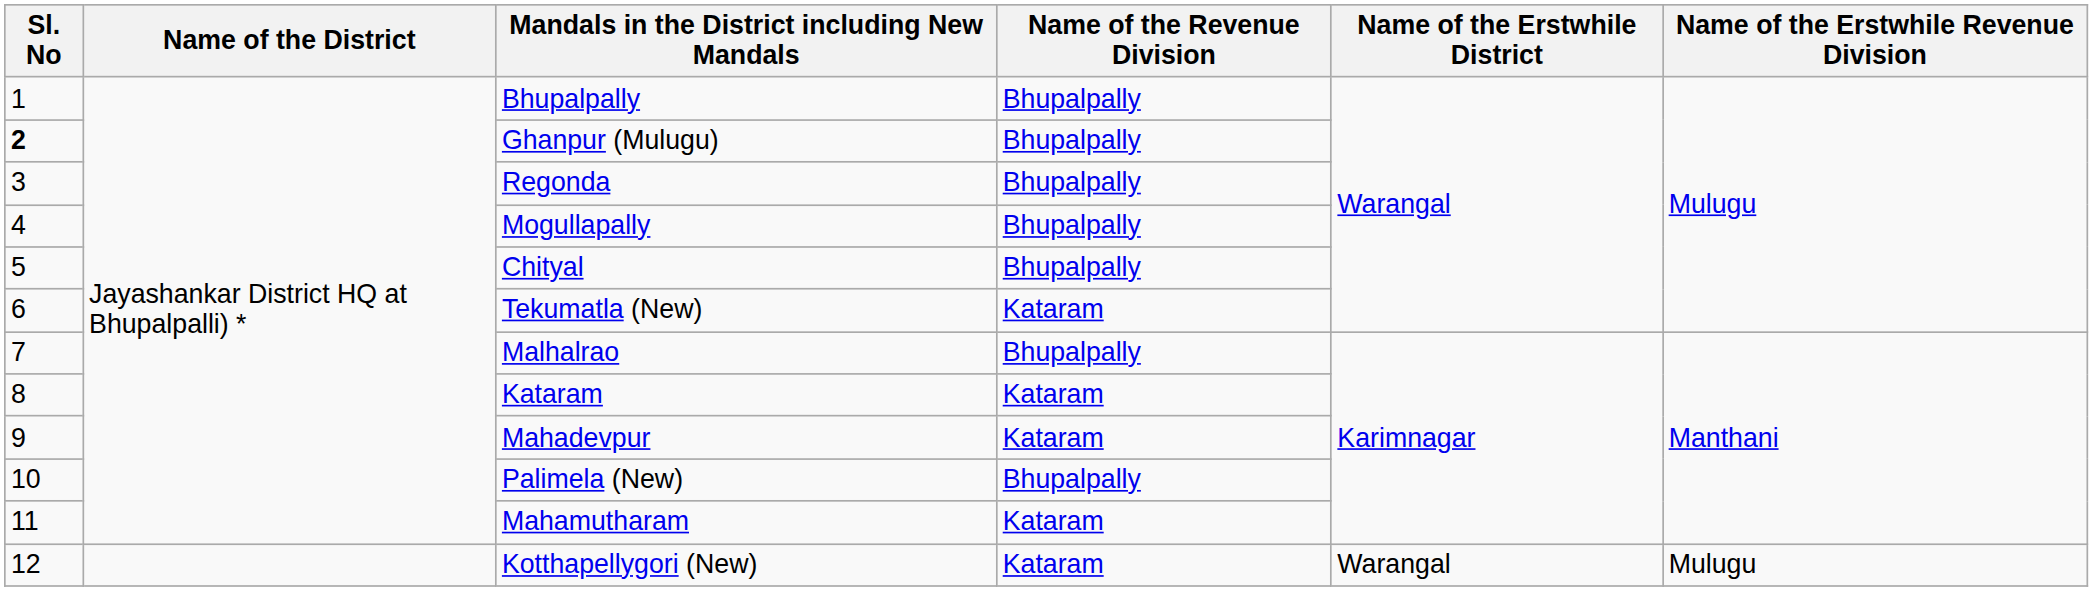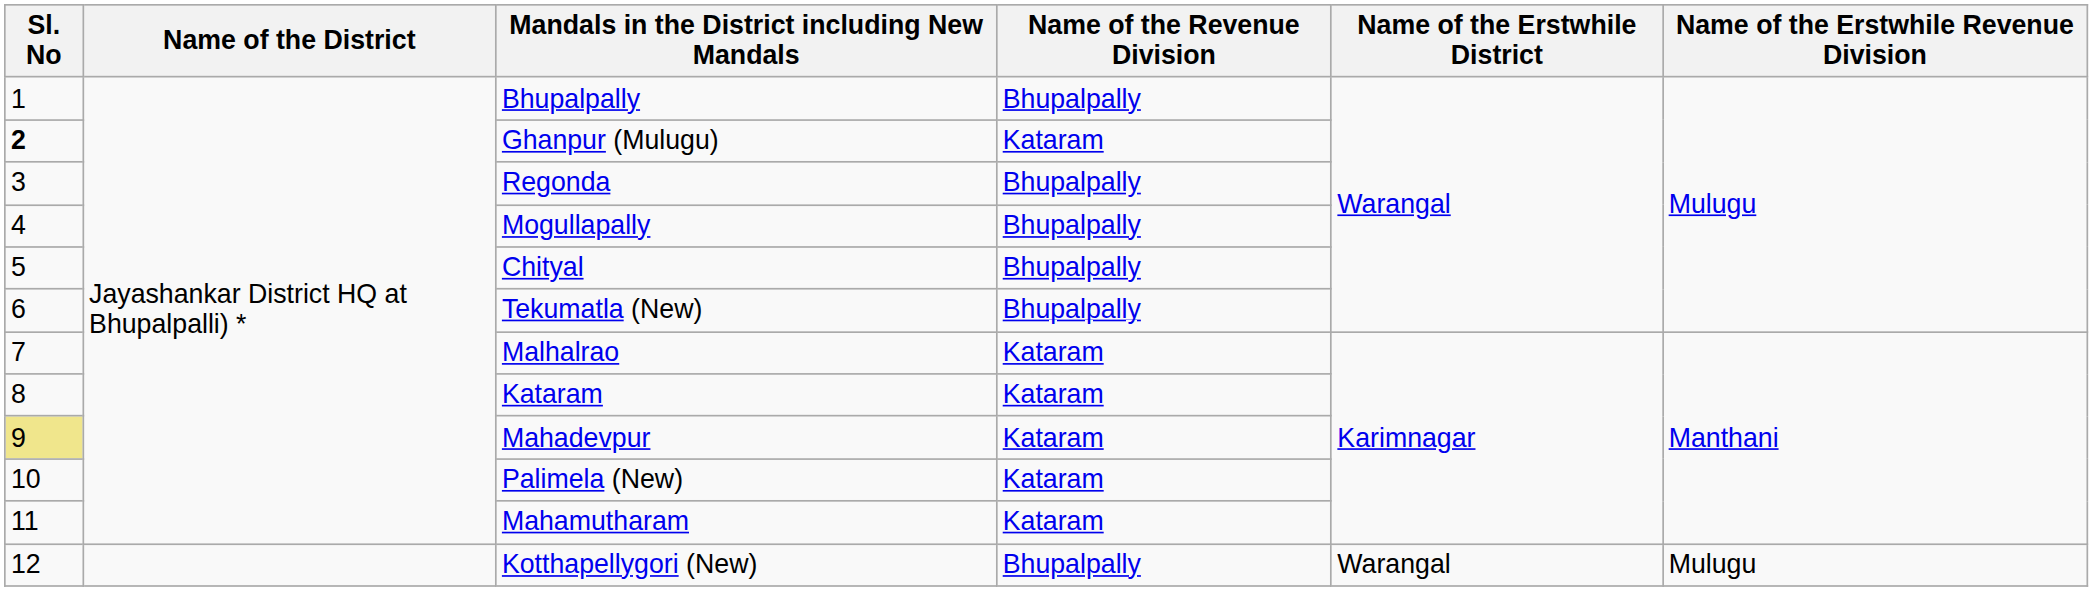 <table class="wikitable">
 <tr>
 <th>Sl. No</th>
 <th>Name of the District</th>
 <th>Mandals in the District including New Mandals</th>
 <th>Name of the Revenue Division</th>
 <th>Name of the Erstwhile District</th>
 <th>Name of the Erstwhile Revenue Division</th>
 </tr>
 <tr>
 <td>1</td>
 <td rowspan="11">Jayashankar District HQ at Bhupalpalli) *</td>
 <td><a href='#'>Bhupalpally</a></td>
 <td><a href='#'>Bhupalpally</a></td>
 <td rowspan="6"><a href='#'>Warangal</a></td>
 <td rowspan="6"><a href='#'>Mulugu</a></td>
 </tr>
 <tr>
 <td><strong>2</strong></td>
 <td><a href='#'>Ghanpur</a> (Mulugu)</td>
-<td><a href='#'>Bhupalpally</a></td>
+<td><a href='#'>Kataram</a></td>
 </tr>
 <tr>
 <td>3</td>
 <td><a href='#'>Regonda</a></td>
 <td><a href='#'>Bhupalpally</a></td>
 </tr>
 <tr>
 <td>4</td>
 <td><a href='#'>Mogullapally</a></td>
 <td><a href='#'>Bhupalpally</a></td>
 </tr>
 <tr>
 <td>5</td>
 <td><a href='#'>Chityal</a></td>
 <td><a href='#'>Bhupalpally</a></td>
 </tr>
 <tr>
 <td>6</td>
 <td><a href='#'>Tekumatla</a> (New)</td>
-<td><a href='#'>Kataram</a></td>
+<td><a href='#'>Bhupalpally</a></td>
 </tr>
 <tr>
 <td>7</td>
 <td><a href='#'>Malhalrao</a></td>
-<td><a href='#'>Bhupalpally</a></td>
+<td><a href='#'>Kataram</a></td>
 <td rowspan="5"><a href='#'>Karimnagar</a></td>
 <td rowspan="5"><a href='#'>Manthani</a></td>
 </tr>
 <tr>
 <td>8</td>
 <td><a href='#'>Kataram</a></td>
 <td><a href='#'>Kataram</a></td>
 </tr>
 <tr>
-<td>9</td>
+<td style="background: khaki;">9</td>
 <td><a href='#'>Mahadevpur</a></td>
 <td><a href='#'>Kataram</a></td>
 </tr>
 <tr>
 <td>10</td>
 <td><a href='#'>Palimela</a> (New)</td>
-<td><a href='#'>Bhupalpally</a></td>
+<td><a href='#'>Kataram</a></td>
 </tr>
 <tr>
 <td>11</td>
 <td><a href='#'>Mahamutharam</a></td>
 <td><a href='#'>Kataram</a></td>
 </tr>
 <tr>
 <td>12</td>
 <td></td>
 <td><a href='#'>Kotthapellygori</a> (New)</td>
-<td><a href='#'>Kataram</a></td>
+<td><a href='#'>Bhupalpally</a></td>
 <td>Warangal</td>
 <td>Mulugu</td>
 </tr>
 </table>
